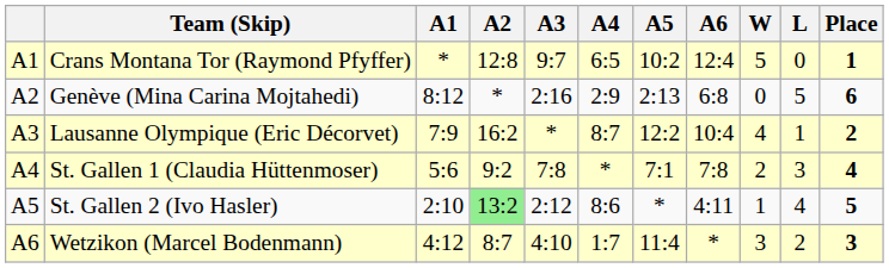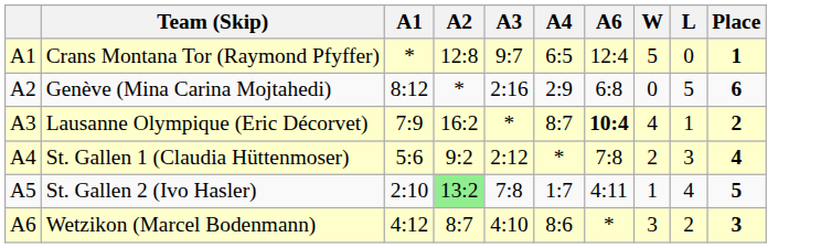 <table class="wikitable" style="text-align:center;">
 <tr>
 <th></th>
 <th>Team (Skip)</th>
 <th width="30">A1</th>
 <th width="30">A2</th>
 <th width="30">A3</th>
 <th width="30">A4</th>
-<th width="30">A5</th>
 <th width="30">A6</th>
 <th width="20">W</th>
 <th width="20">L</th>
 <th>Place</th>
 </tr>
 <tr bgcolor=#ffffcc>
 <td>A1</td>
 <td align=left>Crans Montana Tor (Raymond Pfyffer)</td>
 <td>*</td>
 <td>12:8</td>
 <td>9:7</td>
 <td>6:5</td>
-<td>10:2</td>
 <td>12:4</td>
 <td>5</td>
 <td>0</td>
 <td><strong>1</strong></td>
 </tr>
 <tr>
 <td>A2</td>
 <td align=left>Genève (Mina Carina Mojtahedi)</td>
 <td>8:12</td>
 <td>*</td>
 <td>2:16</td>
 <td>2:9</td>
-<td>2:13</td>
 <td>6:8</td>
 <td>0</td>
 <td>5</td>
 <td><strong>6</strong></td>
 </tr>
 <tr bgcolor=#ffffcc>
 <td>A3</td>
 <td align=left>Lausanne Olympique (Eric Décorvet)</td>
 <td>7:9</td>
 <td>16:2</td>
 <td>*</td>
 <td>8:7</td>
-<td>12:2</td>
-<td>10:4</td>
+<td><strong>10:4</strong></td>
 <td>4</td>
 <td>1</td>
 <td><strong>2</strong></td>
 </tr>
 <tr bgcolor=#ffffcc>
 <td>A4</td>
 <td align=left>St. Gallen 1 (Claudia Hüttenmoser)</td>
 <td>5:6</td>
 <td>9:2</td>
-<td>7:8</td>
+<td>2:12</td>
 <td>*</td>
-<td>7:1</td>
 <td>7:8</td>
 <td>2</td>
 <td>3</td>
 <td><strong>4</strong></td>
 </tr>
 <tr>
 <td>A5</td>
 <td align=left>St. Gallen 2 (Ivo Hasler)</td>
 <td>2:10</td>
 <td style="background: lightgreen;">13:2</td>
-<td>2:12</td>
-<td>8:6</td>
-<td>*</td>
+<td>7:8</td>
+<td>1:7</td>
 <td>4:11</td>
 <td>1</td>
 <td>4</td>
 <td><strong>5</strong></td>
 </tr>
 <tr bgcolor=#ffffcc>
 <td>A6</td>
 <td align=left>Wetzikon (Marcel Bodenmann)</td>
 <td>4:12</td>
 <td>8:7</td>
 <td>4:10</td>
-<td>1:7</td>
-<td>11:4</td>
+<td>8:6</td>
 <td>*</td>
 <td>3</td>
 <td>2</td>
 <td><strong>3</strong></td>
 </tr>
 </table>
